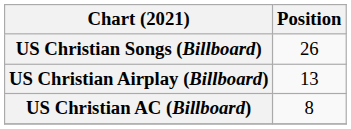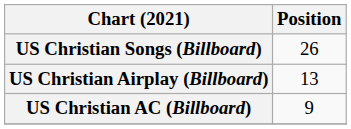 <table class="wikitable plainrowheaders" style="text-align:center">
 <tr>
 <th scope="col">Chart (2021)</th>
 <th scope="col">Position</th>
 </tr>
 <tr>
 <th scope="row">US Christian Songs (<em>Billboard</em>)</th>
 <td>26</td>
 </tr>
 <tr>
 <th scope="row">US Christian Airplay (<em>Billboard</em>)</th>
 <td>13</td>
 </tr>
 <tr>
 <th scope="row">US Christian AC (<em>Billboard</em>)</th>
-<td>8</td>
+<td>9</td>
 </tr>
 <tr>
 </tr>
 </table>
